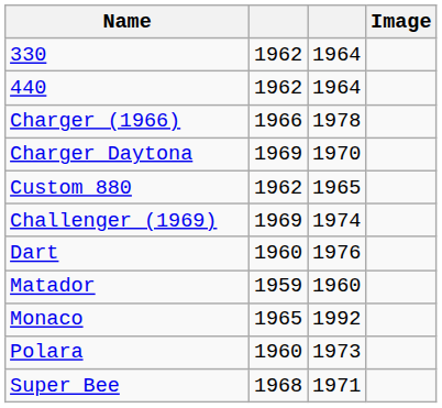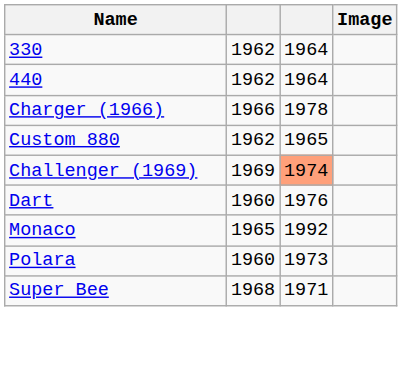 <table class="wikitable sortable">
 <tr>
 <th width=150px>Name</th>
 <th width=px></th>
 <th width=px></th>
 <th width=px>Image</th>
 </tr>
 <tr>
 <td><a href='#'>330</a></td>
 <td>1962</td>
 <td>1964</td>
 <td></td>
 </tr>
 <tr>
 <td><a href='#'>440</a></td>
 <td>1962</td>
 <td>1964</td>
 <td></td>
 </tr>
 <tr>
 <td><a href='#'>Charger (1966)</a></td>
 <td>1966</td>
 <td>1978</td>
 <td></td>
 </tr>
 <tr>
-<td><a href='#'>Charger Daytona</a></td>
-<td>1969</td>
-<td>1970</td>
-<td></td>
-</tr>
-<tr>
 <td><a href='#'>Custom 880</a></td>
 <td>1962</td>
 <td>1965</td>
 <td></td>
 </tr>
 <tr>
 <td><a href='#'>Challenger (1969)</a></td>
 <td>1969</td>
-<td>1974</td>
+<td style="background: lightsalmon;">1974</td>
 <td></td>
 </tr>
 <tr>
 <td><a href='#'>Dart</a></td>
 <td>1960</td>
 <td>1976</td>
-<td></td>
-</tr>
-<tr>
-<td><a href='#'>Matador</a></td>
-<td>1959</td>
-<td>1960</td>
 <td></td>
 </tr>
 <tr>
 <td><a href='#'>Monaco</a></td>
 <td>1965</td>
 <td>1992</td>
 <td></td>
 </tr>
 <tr>
 <td><a href='#'>Polara</a></td>
 <td>1960</td>
 <td>1973</td>
 <td></td>
 </tr>
 <tr>
 <td><a href='#'>Super Bee</a></td>
 <td>1968</td>
 <td>1971</td>
 <td></td>
 </tr>
 </table>
